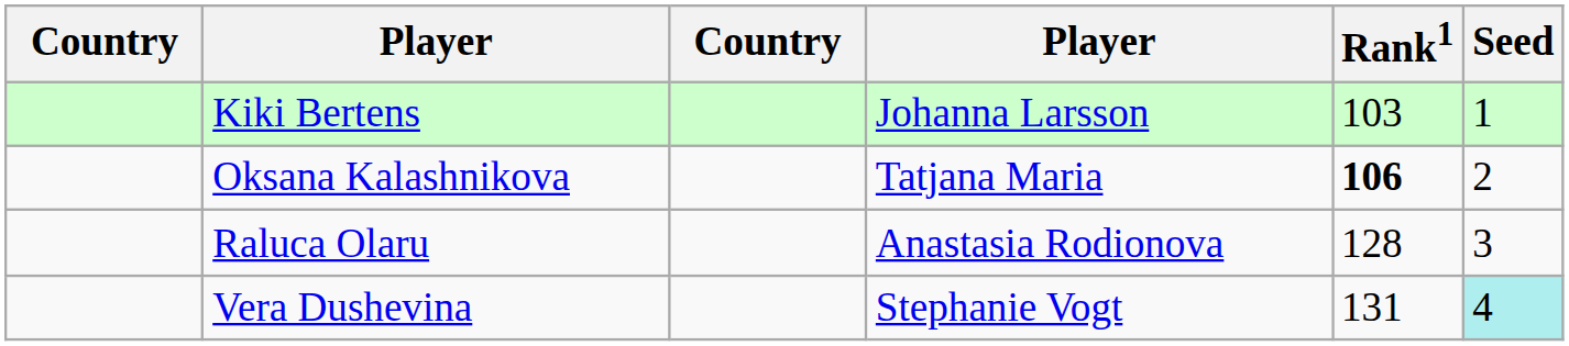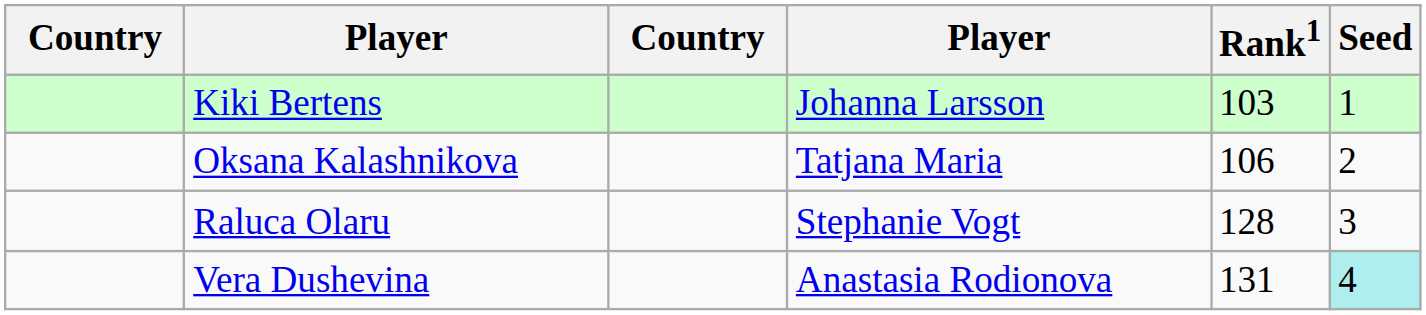 <table class="sortable wikitable">
 <tr>
 <th width="70">Country</th>
 <th width="175">Player</th>
 <th width="70">Country</th>
 <th width="175">Player</th>
 <th>Rank<sup>1</sup></th>
 <th>Seed</th>
 </tr>
 <tr bgcolor=#cfc>
 <td></td>
 <td><a href='#'>Kiki Bertens</a></td>
 <td></td>
 <td><a href='#'>Johanna Larsson</a></td>
 <td>103</td>
 <td>1</td>
 </tr>
 <tr>
 <td></td>
 <td><a href='#'>Oksana Kalashnikova</a></td>
 <td></td>
 <td><a href='#'>Tatjana Maria</a></td>
-<td><strong>106</strong></td>
+<td>106</td>
 <td>2</td>
 </tr>
 <tr>
 <td></td>
 <td><a href='#'>Raluca Olaru</a></td>
 <td></td>
-<td><a href='#'>Anastasia Rodionova</a></td>
+<td><a href='#'>Stephanie Vogt</a></td>
 <td>128</td>
 <td>3</td>
 </tr>
 <tr>
 <td></td>
 <td><a href='#'>Vera Dushevina</a></td>
 <td></td>
-<td><a href='#'>Stephanie Vogt</a></td>
+<td><a href='#'>Anastasia Rodionova</a></td>
 <td>131</td>
 <td style="background: paleturquoise;">4</td>
 </tr>
 </table>
